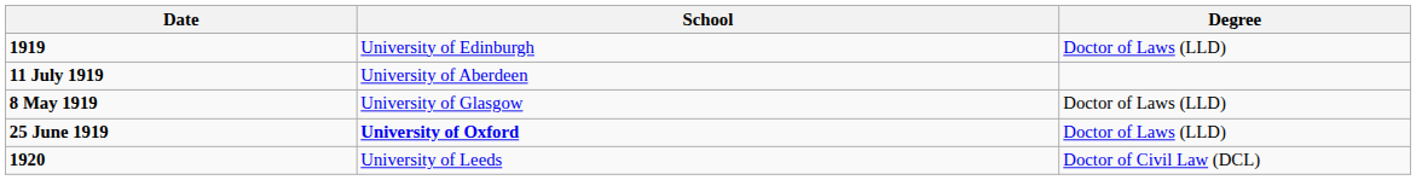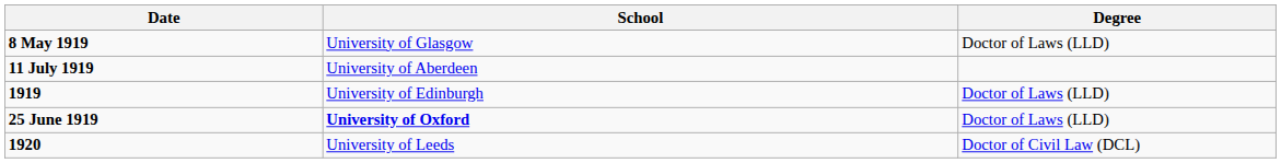 <table class="wikitable" style="width:100%;">
 <tr>
 <th style="width:20%;">Date</th>
 <th style="width:40%;">School</th>
 <th style="width:20%;">Degree</th>
 </tr>
 <tr>
-<td><strong>1919</strong></td>
-<td><a href='#'>University of Edinburgh</a></td>
-<td><a href='#'>Doctor of Laws</a> (LLD)</td>
+<td><strong>8 May 1919</strong></td>
+<td><a href='#'>University of Glasgow</a></td>
+<td>Doctor of Laws (LLD)</td>
 </tr>
 <tr>
 <td><strong>11 July 1919</strong></td>
 <td><a href='#'>University of Aberdeen</a></td>
 <td></td>
 </tr>
 <tr>
-<td><strong>8 May 1919</strong></td>
-<td><a href='#'>University of Glasgow</a></td>
-<td>Doctor of Laws (LLD)</td>
+<td><strong>1919</strong></td>
+<td><a href='#'>University of Edinburgh</a></td>
+<td><a href='#'>Doctor of Laws</a> (LLD)</td>
 </tr>
 <tr>
 <td><strong>25 June 1919</strong></td>
 <td><strong><a href='#'>University of Oxford</a></strong></td>
 <td><a href='#'>Doctor of Laws</a> (LLD)</td>
 </tr>
 <tr>
 <td><strong>1920</strong></td>
 <td><a href='#'>University of Leeds</a></td>
 <td><a href='#'>Doctor of Civil Law</a> (DCL)</td>
 </tr>
 </table>
